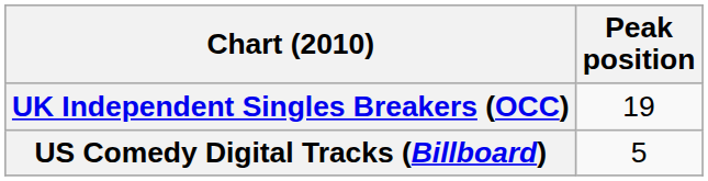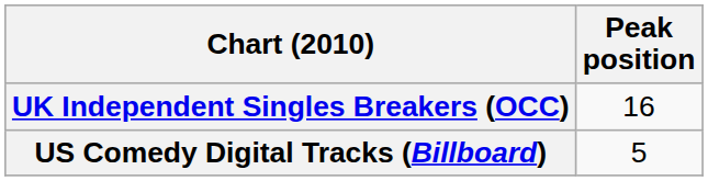 <table class="wikitable sortable plainrowheaders" style="text-align:center;">
 <tr>
 <th scope="col">Chart (2010)</th>
 <th scope="col">Peak<br>position</th>
 </tr>
 <tr>
 <th scope="row"><a href='#'>UK Independent Singles Breakers</a> (<a href='#'>OCC</a>)</th>
-<td>19</td>
+<td>16</td>
 </tr>
 <tr>
 <th scope="row">US Comedy Digital Tracks (<em><a href='#'>Billboard</a></em>)</th>
 <td align="center">5</td>
 </tr>
 </table>
